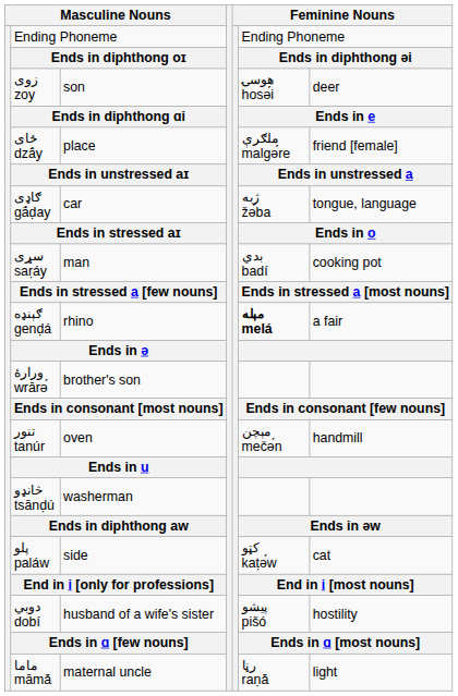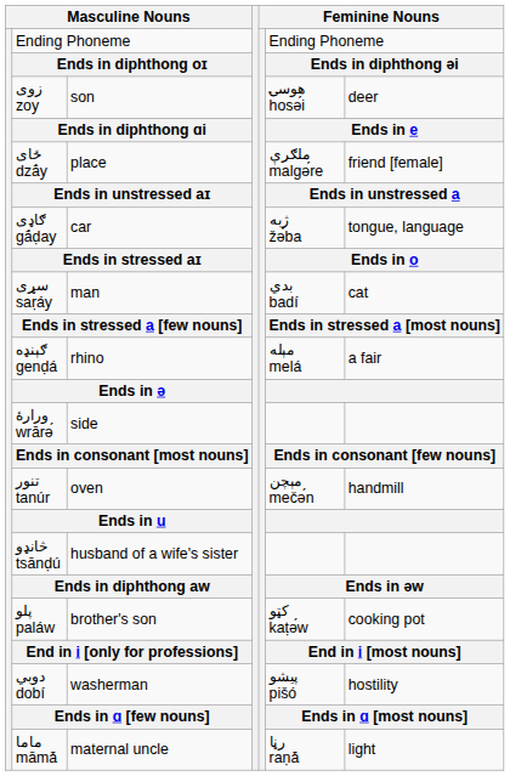 <table class="wikitable">
 <tr>
 <th colspan="3">Masculine Nouns</th>
 <th rowspan="24"></th>
 <th colspan="3">Feminine Nouns</th>
 </tr>
 <tr>
 <th rowspan="23"></th>
 <td colspan="2">Ending  Phoneme</td>
 <th rowspan="23"></th>
 <td colspan="2">Ending  Phoneme</td>
 </tr>
 <tr>
 <th colspan="2">Ends in diphthong oɪ</th>
 <th colspan="2">Ends in diphthong əi</th>
 </tr>
 <tr>
 <td>زوی<br>zoy</td>
 <td>son</td>
 <td>هوسۍ<br>hosә́i</td>
 <td>deer</td>
 </tr>
 <tr>
 <th colspan="2">Ends in diphthong ɑi</th>
 <th colspan="2">Ends in <a href='#'>e</a></th>
 </tr>
 <tr>
 <td>ځای<br>dzā́y</td>
 <td>place</td>
 <td>ملګرې<br>malgә́re</td>
 <td>friend [female]</td>
 </tr>
 <tr>
 <th colspan="2">Ends in unstressed aɪ</th>
 <th colspan="2">Ends in unstressed <a href='#'>a</a></th>
 </tr>
 <tr>
 <td>ګاډی<br>gā́ḍay</td>
 <td>car</td>
 <td>ژبه<br>žә́ba</td>
 <td>tongue, language</td>
 </tr>
 <tr>
 <th colspan="2">Ends in stressed aɪ</th>
 <th colspan="2">Ends in <a href='#'>o</a></th>
 </tr>
 <tr>
 <td>سړی<br>saṛáy</td>
 <td>man</td>
 <td>بدي<br>badí</td>
-<td>cooking pot</td>
+<td>cat</td>
 </tr>
 <tr>
 <th colspan="2">Ends in stressed <a href='#'>a</a> [few nouns]</th>
 <th colspan="2">Ends in stressed <a href='#'>a</a> [most nouns]</th>
 </tr>
 <tr>
 <td>ګېنډه<br>genḍá</td>
 <td>rhino</td>
-<td><strong>مېله<br>melá</strong></td>
+<td>مېله<br>melá</td>
 <td>a fair</td>
 </tr>
 <tr>
 <th colspan="2">Ends in <a href='#'>ə</a></th>
 <th colspan="2"></th>
 </tr>
 <tr>
 <td>ورارۀ<br>wrārә́</td>
-<td>brother's son</td>
+<td>side</td>
 <td></td>
 <td></td>
 </tr>
 <tr>
 <th colspan="2">Ends in consonant [most nouns]</th>
 <th colspan="2">Ends in consonant [few nouns]</th>
 </tr>
 <tr>
 <td>تنور<br>tanúr</td>
 <td>oven</td>
 <td>مېچن<br>mečә́n</td>
 <td>handmill</td>
 </tr>
 <tr>
 <th colspan="2">Ends in <a href='#'>u</a></th>
 <th colspan="2"></th>
 </tr>
 <tr>
 <td>څانډو<br>tsānḍú</td>
-<td>washerman</td>
+<td>husband of a wife's sister</td>
 <td></td>
 <td></td>
 </tr>
 <tr>
 <th colspan="2">Ends in diphthong aw</th>
 <th colspan="2">Ends in əw</th>
 </tr>
 <tr>
 <td>پلو<br>paláw</td>
-<td>side</td>
+<td>brother's son</td>
 <td>کټو<br>kaṭә́w</td>
-<td>cat</td>
+<td>cooking pot</td>
 </tr>
 <tr>
 <th colspan="2">End in <a href='#'>i</a> [only for  professions]</th>
 <th colspan="2">End in <a href='#'>i</a> [most nouns]</th>
 </tr>
 <tr>
 <td>دوبي<br>dobí</td>
-<td>husband of a wife's sister</td>
+<td>washerman</td>
 <td>پيشو<br>pišó</td>
 <td>hostility</td>
 </tr>
 <tr>
 <th colspan="2">Ends in <a href='#'>ɑ</a> [few nouns]</th>
 <th colspan="2">Ends in <a href='#'>ɑ</a> [most nouns]</th>
 </tr>
 <tr>
 <td>ماما<br>māmā́</td>
 <td>maternal uncle</td>
 <td>رڼا<br>raṇā́</td>
 <td>light</td>
 </tr>
 </table>
